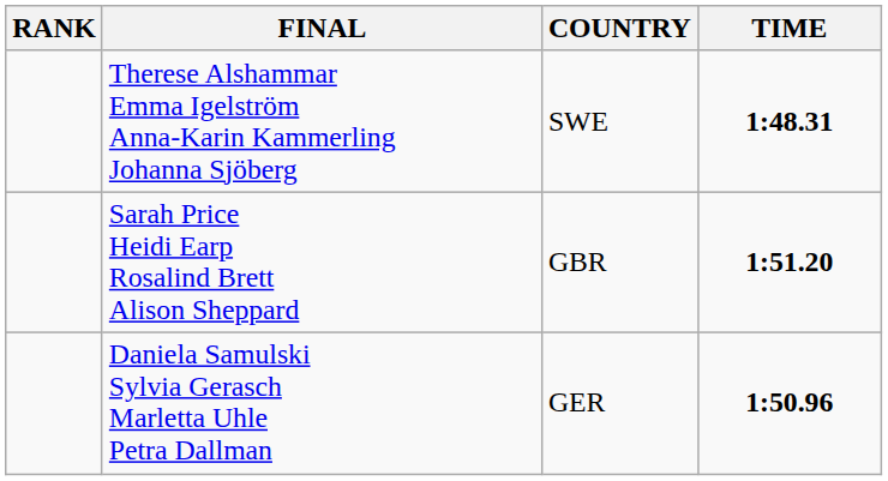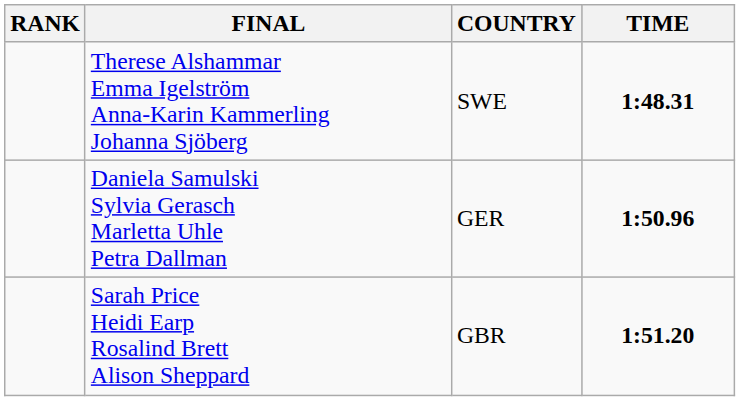 <table class="wikitable">
 <tr>
 <th>RANK</th>
 <th align="left" style="width: 15em">FINAL</th>
 <th>COUNTRY</th>
 <th style="width: 6em">TIME</th>
 </tr>
 <tr>
 <td align="center"></td>
 <td><a href='#'>Therese Alshammar</a><br><a href='#'>Emma Igelström</a><br><a href='#'>Anna-Karin Kammerling</a><br><a href='#'>Johanna Sjöberg</a></td>
 <td> SWE</td>
 <td align="center"><strong>1:48.31</strong></td>
 </tr>
 <tr>
 <td align="center"></td>
+<td><a href='#'>Daniela Samulski</a><br><a href='#'>Sylvia Gerasch</a><br><a href='#'>Marletta Uhle</a><br><a href='#'>Petra Dallman</a></td>
+<td> GER</td>
+<td align="center"><strong>1:50.96</strong></td>
+</tr>
+<tr>
+<td align="center"></td>
 <td><a href='#'>Sarah Price</a><br><a href='#'>Heidi Earp</a><br><a href='#'>Rosalind Brett</a><br><a href='#'>Alison Sheppard</a></td>
 <td> GBR</td>
 <td align="center"><strong>1:51.20</strong></td>
 </tr>
-<tr>
-<td align="center"></td>
-<td><a href='#'>Daniela Samulski</a><br><a href='#'>Sylvia Gerasch</a><br><a href='#'>Marletta Uhle</a><br><a href='#'>Petra Dallman</a></td>
-<td> GER</td>
-<td align="center"><strong>1:50.96</strong></td>
-</tr>
 </table>
